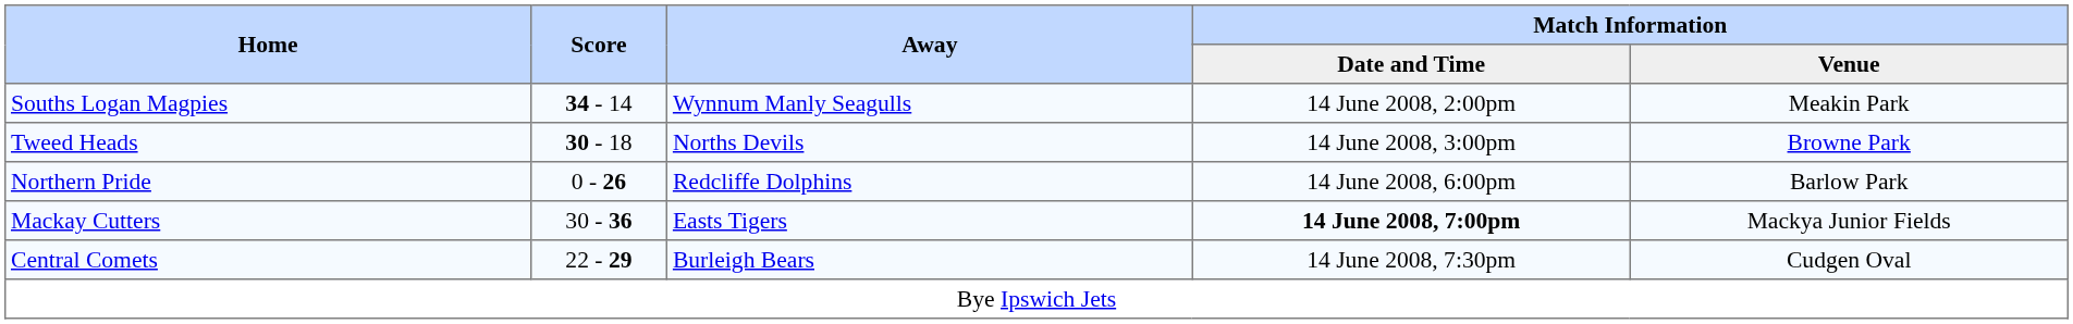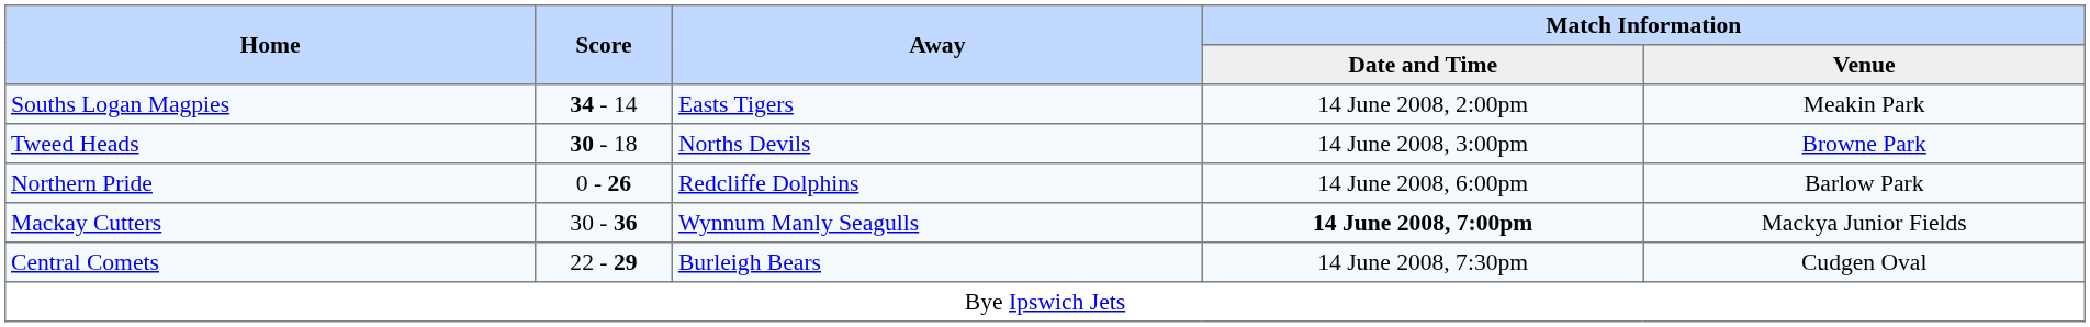 <table border=1 style="border-collapse:collapse; font-size:90%; text-align:center;" cellpadding=3 cellspacing=0>
 <tr bgcolor=#C1D8FF>
 <th rowspan=2 width=12%>Home</th>
 <th rowspan=2 width=3%>Score</th>
 <th rowspan=2 width=12%>Away</th>
 <th colspan=5>Match Information</th>
 </tr>
 <tr bgcolor=#EFEFEF>
 <th width=10%>Date and Time</th>
 <th width=10%>Venue</th>
 </tr>
 <tr bgcolor=#F5FAFF>
 <td align=left> <a href='#'>Souths Logan Magpies</a></td>
 <td><strong>34</strong> - 14</td>
-<td align=left> <a href='#'>Wynnum Manly Seagulls</a></td>
+<td align=left> <a href='#'>Easts Tigers</a></td>
 <td>14 June 2008, 2:00pm</td>
 <td>Meakin Park</td>
 </tr>
 <tr bgcolor=#F5FAFF>
 <td align=left> <a href='#'>Tweed Heads</a></td>
 <td><strong>30</strong> - 18</td>
 <td align=left> <a href='#'>Norths Devils</a></td>
 <td>14 June 2008, 3:00pm</td>
 <td><a href='#'>Browne Park</a></td>
 </tr>
 <tr bgcolor=#F5FAFF>
 <td align=left> <a href='#'>Northern Pride</a></td>
 <td>0 - <strong>26</strong></td>
 <td align=left> <a href='#'>Redcliffe Dolphins</a></td>
 <td>14 June 2008, 6:00pm</td>
 <td>Barlow Park</td>
 </tr>
 <tr bgcolor=#F5FAFF>
 <td align=left> <a href='#'>Mackay Cutters</a></td>
 <td>30 - <strong>36</strong></td>
-<td align=left> <a href='#'>Easts Tigers</a></td>
+<td align=left> <a href='#'>Wynnum Manly Seagulls</a></td>
 <td><strong>14 June 2008, 7:00pm</strong></td>
 <td>Mackya Junior Fields</td>
 </tr>
 <tr bgcolor=#F5FAFF>
 <td align=left> <a href='#'>Central Comets</a></td>
 <td>22 - <strong>29</strong></td>
 <td align=left> <a href='#'>Burleigh Bears</a></td>
 <td>14 June 2008, 7:30pm</td>
 <td>Cudgen Oval</td>
 </tr>
 <tr>
 <td colspan=5>Bye  <a href='#'>Ipswich Jets</a></td>
 </tr>
 </table>
